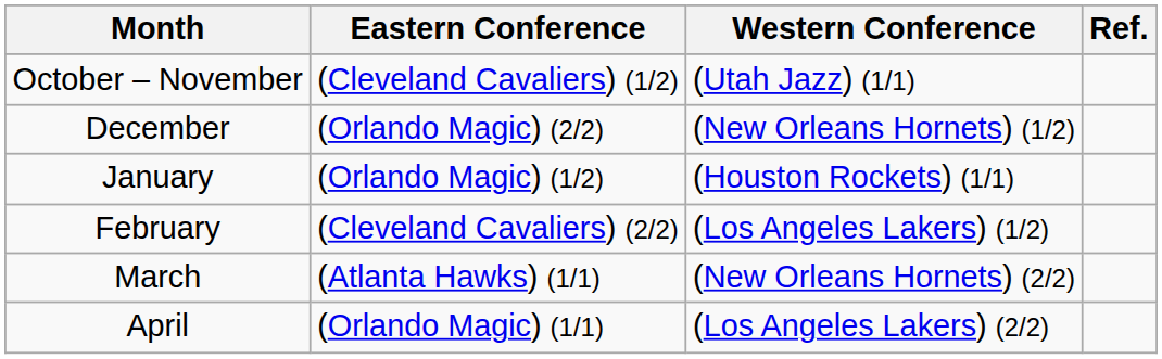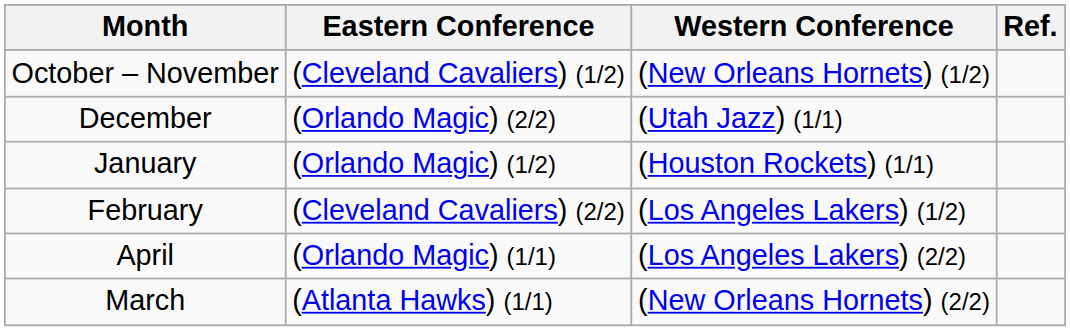 <table class="wikitable sortable" border="1">
 <tr>
 <th>Month</th>
 <th>Eastern Conference</th>
 <th>Western Conference</th>
 <th class=unsortable>Ref.</th>
 </tr>
 <tr>
 <td align=center>October – November</td>
 <td> (<a href='#'>Cleveland Cavaliers</a>) <small>(1/2)</small></td>
-<td> (<a href='#'>Utah Jazz</a>) <small>(1/1)</small></td>
+<td> (<a href='#'>New Orleans Hornets</a>) <small>(1/2)</small></td>
 <td align=center></td>
 </tr>
 <tr>
 <td align=center>December</td>
 <td> (<a href='#'>Orlando Magic</a>) <small>(2/2)</small></td>
-<td> (<a href='#'>New Orleans Hornets</a>) <small>(1/2)</small></td>
+<td> (<a href='#'>Utah Jazz</a>) <small>(1/1)</small></td>
 <td align=center></td>
 </tr>
 <tr>
 <td align=center>January</td>
 <td> (<a href='#'>Orlando Magic</a>) <small>(1/2)</small></td>
 <td> (<a href='#'>Houston Rockets</a>) <small>(1/1)</small></td>
 <td align=center></td>
 </tr>
 <tr>
 <td align=center>February</td>
 <td> (<a href='#'>Cleveland Cavaliers</a>) <small>(2/2)</small></td>
 <td> (<a href='#'>Los Angeles Lakers</a>) <small>(1/2)</small></td>
 <td align=center></td>
 </tr>
 <tr>
+<td align=center>April</td>
+<td> (<a href='#'>Orlando Magic</a>) <small>(1/1)</small></td>
+<td> (<a href='#'>Los Angeles Lakers</a>) <small>(2/2)</small></td>
+<td align=center></td>
+</tr>
+<tr>
 <td align=center>March</td>
 <td> (<a href='#'>Atlanta Hawks</a>) <small>(1/1)</small></td>
 <td> (<a href='#'>New Orleans Hornets</a>) <small>(2/2)</small></td>
 <td align=center></td>
 </tr>
-<tr>
-<td align=center>April</td>
-<td> (<a href='#'>Orlando Magic</a>) <small>(1/1)</small></td>
-<td> (<a href='#'>Los Angeles Lakers</a>) <small>(2/2)</small></td>
-<td align=center></td>
-</tr>
 </table>
